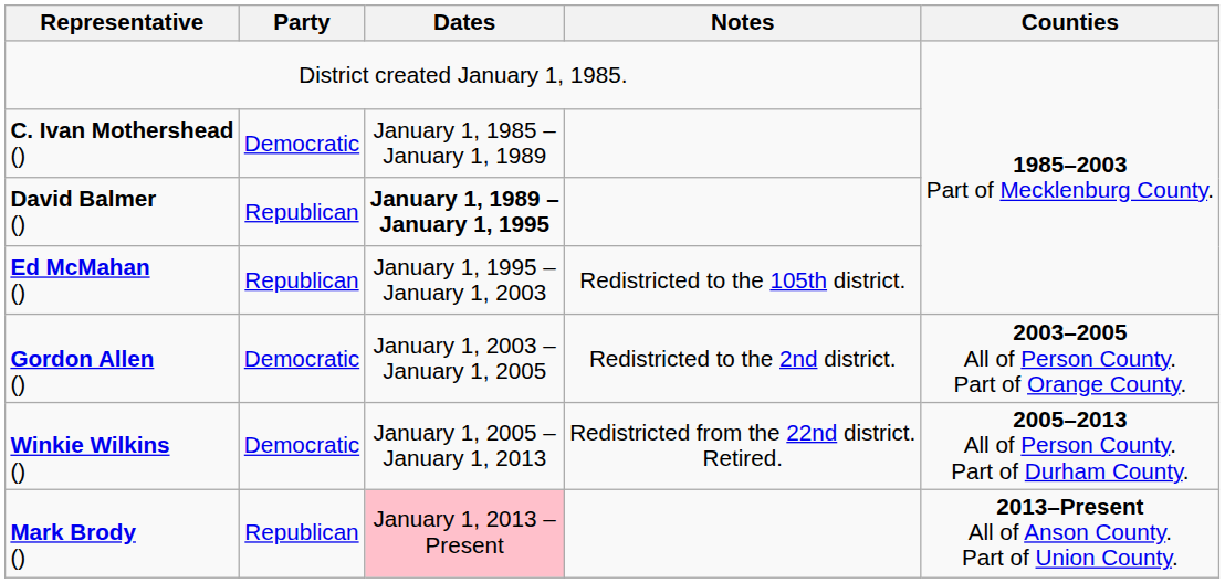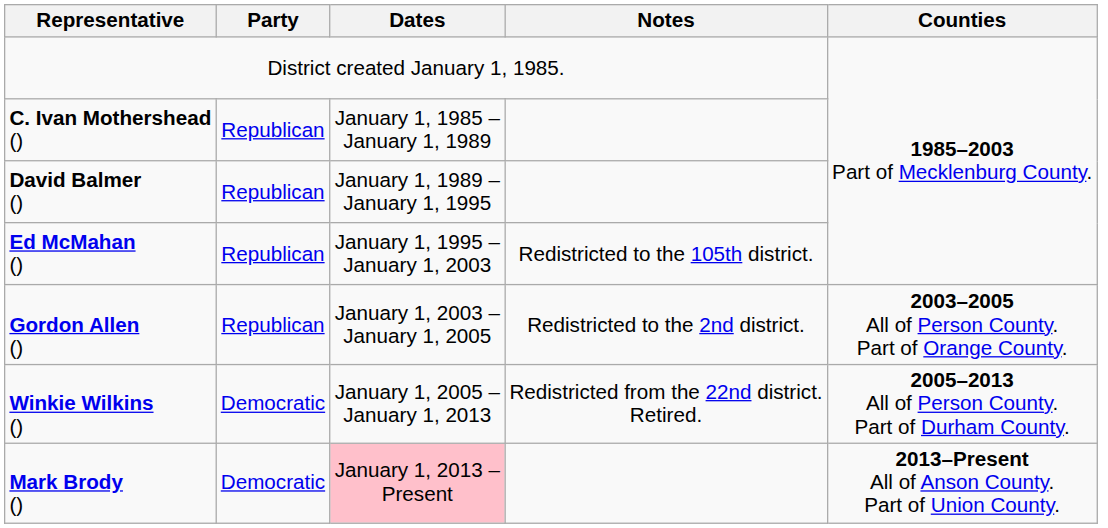 <table class=wikitable style="text-align:center">
 <tr>
 <th>Representative</th>
 <th>Party</th>
 <th>Dates</th>
 <th>Notes</th>
 <th>Counties</th>
 </tr>
 <tr style="height:3em">
 <td colspan=4 align=center>District created January 1, 1985.</td>
 <td rowspan=4><strong>1985–2003</strong><br> Part of <a href='#'>Mecklenburg County</a>.</td>
 </tr>
 <tr style="height:3em">
 <td align=left><strong>C. Ivan Mothershead</strong><br>()</td>
-<td><a href='#'>Democratic</a></td>
+<td><a href='#'>Republican</a></td>
 <td nowrap>January 1, 1985 – <br> January 1, 1989</td>
 <td></td>
 </tr>
 <tr style="height:3em">
 <td align=left><strong>David Balmer</strong><br>()</td>
 <td><a href='#'>Republican</a></td>
-<td nowrap><strong>January 1, 1989 – <br> January 1, 1995</strong></td>
+<td nowrap>January 1, 1989 – <br> January 1, 1995</td>
 <td></td>
 </tr>
 <tr style="height:3em">
 <td align=left><strong><a href='#'>Ed McMahan</a></strong><br>()</td>
 <td><a href='#'>Republican</a></td>
 <td nowrap>January 1, 1995 – <br> January 1, 2003</td>
 <td>Redistricted to the <a href='#'>105th</a> district.</td>
 </tr>
 <tr style="height:3em">
 <td align=left><br><strong><a href='#'>Gordon Allen</a></strong><br>()</td>
-<td><a href='#'>Democratic</a></td>
+<td><a href='#'>Republican</a></td>
 <td nowrap>January 1, 2003 – <br> January 1, 2005</td>
 <td>Redistricted to the <a href='#'>2nd</a> district.</td>
 <td><strong>2003–2005</strong><br> All of <a href='#'>Person County</a>. <br> Part of <a href='#'>Orange County</a>.</td>
 </tr>
 <tr style="height:3em">
 <td align=left><br><strong><a href='#'>Winkie Wilkins</a></strong><br>()</td>
 <td><a href='#'>Democratic</a></td>
 <td nowrap>January 1, 2005 – <br> January 1, 2013</td>
 <td>Redistricted from the <a href='#'>22nd</a> district. <br> Retired.</td>
 <td><strong>2005–2013</strong><br> All of <a href='#'>Person County</a>. <br> Part of <a href='#'>Durham County</a>.</td>
 </tr>
 <tr style="height:3em">
 <td align=left><br><strong><a href='#'>Mark Brody</a></strong><br>()</td>
-<td><a href='#'>Republican</a></td>
+<td><a href='#'>Democratic</a></td>
 <td nowrap style="background: pink;">January 1, 2013 – <br> Present</td>
 <td></td>
 <td><strong>2013–Present</strong><br> All of <a href='#'>Anson County</a>. <br> Part of <a href='#'>Union County</a>.</td>
 </tr>
 </table>
